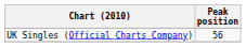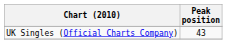 <table class="wikitable sortable">
 <tr>
 <th>Chart (2010)</th>
 <th>Peak<br>position</th>
 </tr>
 <tr>
 </tr>
 <tr>
 </tr>
 <tr>
 </tr>
 <tr>
 <td>UK Singles (<a href='#'>Official Charts Company</a>)</td>
-<td style="text-align:center;">56</td>
+<td style="text-align:center;">43</td>
 </tr>
 <tr>
 </tr>
 </table>
